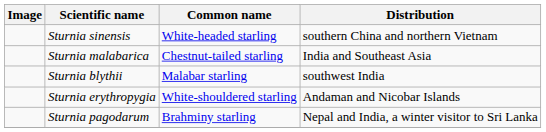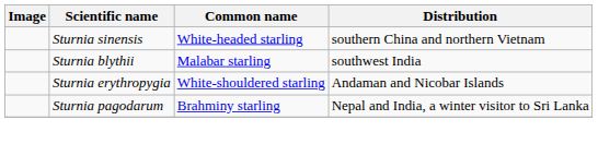 <table class="wikitable">
 <tr>
 <th>Image</th>
 <th>Scientific name</th>
 <th>Common name</th>
 <th>Distribution</th>
 </tr>
 <tr>
 <td></td>
 <td><em>Sturnia sinensis</em></td>
 <td><a href='#'>White-headed starling</a></td>
 <td>southern China and northern Vietnam</td>
-</tr>
-<tr>
-<td></td>
-<td><em>Sturnia malabarica</em></td>
-<td><a href='#'>Chestnut-tailed starling</a></td>
-<td>India and Southeast Asia</td>
 </tr>
 <tr>
 <td></td>
 <td><em>Sturnia blythii</em></td>
 <td><a href='#'>Malabar starling</a></td>
 <td>southwest India</td>
 </tr>
 <tr>
 <td></td>
 <td><em>Sturnia erythropygia</em></td>
 <td><a href='#'>White-shouldered starling</a></td>
 <td>Andaman and Nicobar Islands</td>
 </tr>
 <tr>
 <td></td>
 <td><em>Sturnia pagodarum</em></td>
 <td><a href='#'>Brahminy starling</a></td>
 <td>Nepal and India, a winter visitor to Sri Lanka</td>
 </tr>
 <tr>
 </tr>
 </table>
